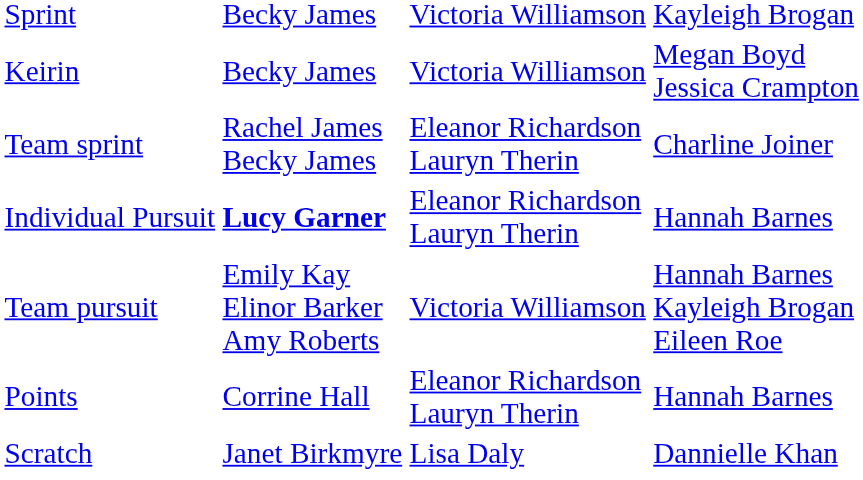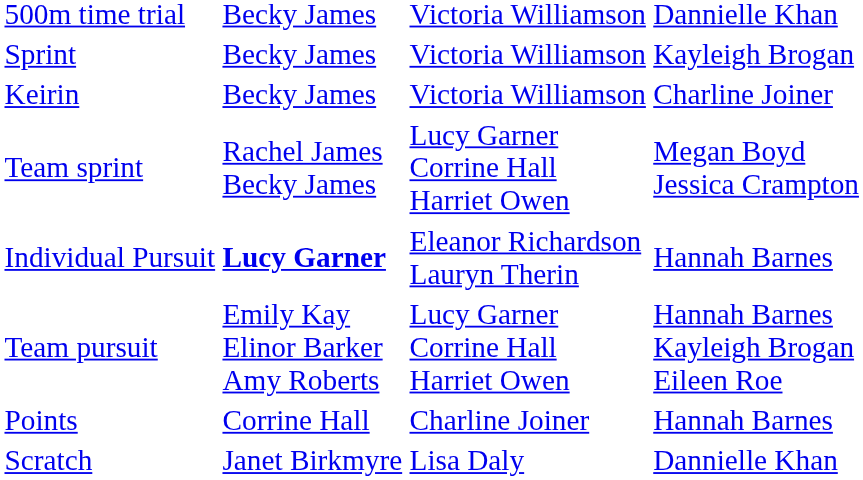 <table>
 <tr style="background:#ccc;">
+</tr>
+<tr>
+<td><a href='#'>500m time trial</a></td>
+<td><a href='#'>Becky James</a></td>
+<td><a href='#'>Victoria Williamson</a></td>
+<td><a href='#'>Dannielle Khan</a></td>
 </tr>
 <tr>
 <td><a href='#'>Sprint</a></td>
 <td><a href='#'>Becky James</a></td>
 <td><a href='#'>Victoria Williamson</a></td>
 <td><a href='#'>Kayleigh Brogan</a></td>
 </tr>
 <tr>
 <td><a href='#'>Keirin</a></td>
 <td><a href='#'>Becky James</a></td>
 <td><a href='#'>Victoria Williamson</a></td>
-<td><a href='#'>Megan Boyd</a> <br>  <a href='#'>Jessica Crampton</a></td>
+<td><a href='#'>Charline Joiner</a></td>
 </tr>
 <tr>
 <td><a href='#'>Team sprint</a></td>
 <td><a href='#'>Rachel James</a> <br> <a href='#'>Becky James</a></td>
-<td><a href='#'>Eleanor Richardson</a> <br>  <a href='#'>Lauryn Therin</a></td>
-<td><a href='#'>Charline Joiner</a></td>
+<td><a href='#'>Lucy Garner</a><br>  <a href='#'>Corrine Hall</a> <br>  <a href='#'>Harriet Owen</a></td>
+<td><a href='#'>Megan Boyd</a> <br>  <a href='#'>Jessica Crampton</a></td>
 </tr>
 <tr>
 <td><a href='#'>Individual Pursuit</a></td>
 <td><strong><a href='#'>Lucy Garner</a></strong></td>
 <td><a href='#'>Eleanor Richardson</a> <br>  <a href='#'>Lauryn Therin</a></td>
 <td><a href='#'>Hannah Barnes</a></td>
 </tr>
 <tr>
 <td><a href='#'>Team pursuit</a></td>
 <td><a href='#'>Emily Kay</a><br> <a href='#'>Elinor Barker</a> <br>  <a href='#'>Amy Roberts</a></td>
-<td><a href='#'>Victoria Williamson</a></td>
+<td><a href='#'>Lucy Garner</a><br>  <a href='#'>Corrine Hall</a> <br>  <a href='#'>Harriet Owen</a></td>
 <td><a href='#'>Hannah Barnes</a><br>  <a href='#'>Kayleigh Brogan</a> <br> <a href='#'>Eileen Roe</a></td>
 </tr>
 <tr>
 <td><a href='#'>Points</a></td>
 <td><a href='#'>Corrine Hall</a></td>
-<td><a href='#'>Eleanor Richardson</a> <br>  <a href='#'>Lauryn Therin</a></td>
+<td><a href='#'>Charline Joiner</a></td>
 <td><a href='#'>Hannah Barnes</a></td>
 </tr>
 <tr>
 <td><a href='#'>Scratch</a></td>
 <td><a href='#'>Janet Birkmyre</a></td>
 <td><a href='#'>Lisa Daly</a></td>
 <td><a href='#'>Dannielle Khan</a></td>
 </tr>
 </table>
